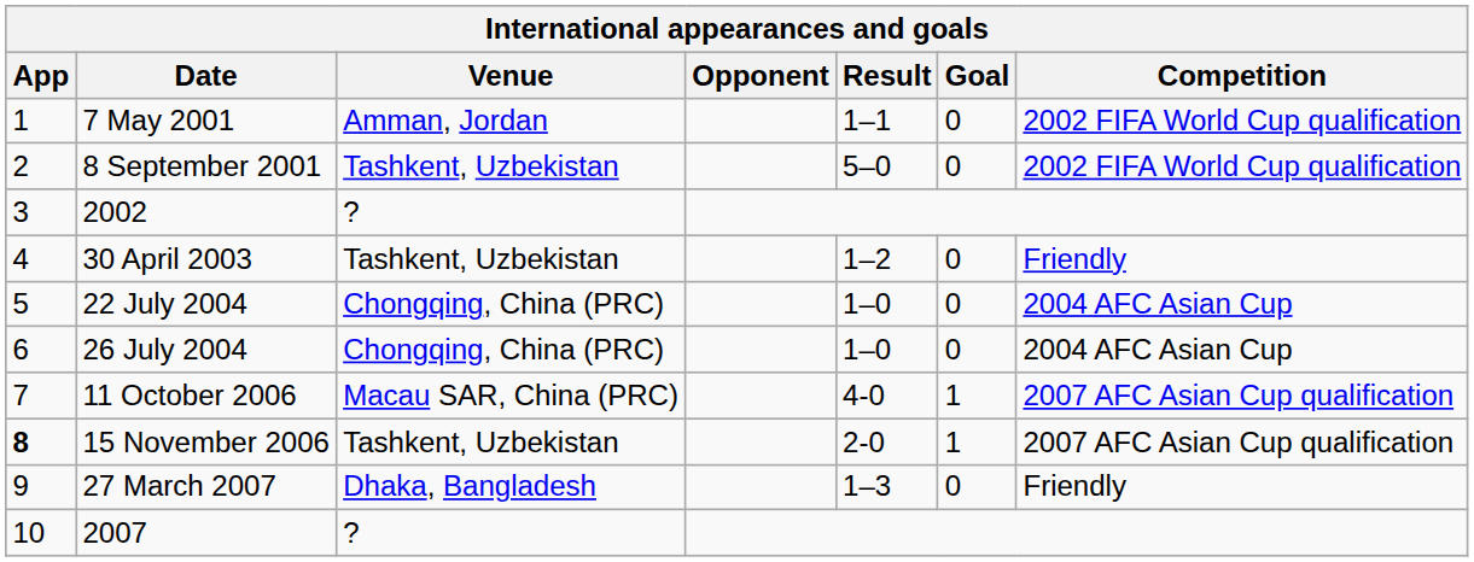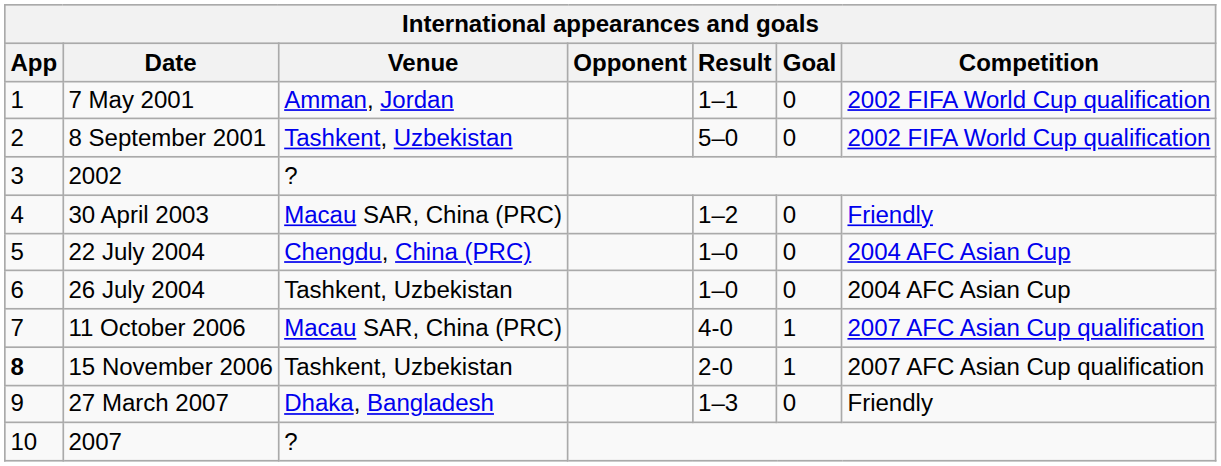 <table class="wikitable collapsible collapsed " style="font-size:90%">
 <tr>
 <th colspan="7"><strong>International appearances and goals</strong></th>
 </tr>
 <tr>
 <th>App</th>
 <th>Date</th>
 <th>Venue</th>
 <th>Opponent</th>
 <th>Result</th>
 <th>Goal</th>
 <th>Competition</th>
 </tr>
 <tr>
 <td>1</td>
 <td>7 May 2001</td>
 <td><a href='#'>Amman</a>, <a href='#'>Jordan</a></td>
 <td></td>
 <td>1–1</td>
 <td>0</td>
 <td><a href='#'>2002 FIFA World Cup qualification</a></td>
 </tr>
 <tr>
 <td>2</td>
 <td>8 September 2001</td>
 <td><a href='#'>Tashkent</a>, <a href='#'>Uzbekistan</a></td>
 <td></td>
 <td>5–0</td>
 <td>0</td>
 <td><a href='#'>2002 FIFA World Cup qualification</a></td>
 </tr>
 <tr>
 <td>3</td>
 <td>2002</td>
 <td>?</td>
 </tr>
 <tr>
 <td>4</td>
 <td>30 April 2003</td>
-<td>Tashkent, Uzbekistan</td>
+<td><a href='#'>Macau</a> SAR, China (PRC) </td>
 <td></td>
 <td>1–2</td>
 <td>0</td>
 <td><a href='#'>Friendly</a></td>
 </tr>
 <tr>
 <td>5</td>
 <td>22 July 2004</td>
-<td><a href='#'>Chongqing</a>, China (PRC)</td>
+<td><a href='#'>Chengdu</a>, <a href='#'>China (PRC)</a></td>
 <td></td>
 <td>1–0</td>
 <td>0</td>
 <td><a href='#'>2004 AFC Asian Cup</a></td>
 </tr>
 <tr>
 <td>6</td>
 <td>26 July 2004</td>
-<td><a href='#'>Chongqing</a>, China (PRC)</td>
+<td>Tashkent, Uzbekistan</td>
 <td></td>
 <td>1–0</td>
 <td>0</td>
 <td>2004 AFC Asian Cup</td>
 </tr>
 <tr>
 <td>7</td>
 <td>11 October 2006</td>
 <td><a href='#'>Macau</a> SAR, China (PRC) </td>
 <td></td>
 <td>4-0</td>
 <td>1</td>
 <td><a href='#'>2007 AFC Asian Cup qualification</a></td>
 </tr>
 <tr>
 <td><strong>8</strong></td>
 <td>15 November 2006</td>
 <td>Tashkent, Uzbekistan</td>
 <td></td>
 <td>2-0</td>
 <td>1</td>
 <td>2007 AFC Asian Cup qualification</td>
 </tr>
 <tr>
 <td>9</td>
 <td>27 March 2007</td>
 <td><a href='#'>Dhaka</a>, <a href='#'>Bangladesh</a></td>
 <td></td>
 <td>1–3</td>
 <td>0</td>
 <td>Friendly</td>
 </tr>
 <tr>
 <td>10</td>
 <td>2007</td>
 <td>?</td>
 </tr>
 </table>
